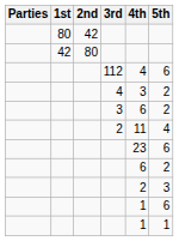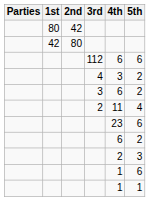 <table class="wikitable" style="text-align:right;">
 <tr>
 <th style="text-align:left;">Parties</th>
 <th>1st</th>
 <th>2nd</th>
 <th>3rd</th>
 <th>4th</th>
 <th>5th</th>
 </tr>
 <tr>
 <td style="text-align:left;"></td>
 <td>80</td>
 <td>42</td>
 <td></td>
 <td></td>
 <td></td>
 </tr>
 <tr>
 <td style="text-align:left;"></td>
 <td>42</td>
 <td>80</td>
 <td></td>
 <td></td>
 <td></td>
 </tr>
 <tr>
 <td style="text-align:left;"></td>
 <td></td>
 <td></td>
 <td>112</td>
-<td>4</td>
+<td>6</td>
 <td>6</td>
 </tr>
 <tr>
 <td style="text-align:left;"></td>
 <td></td>
 <td></td>
 <td>4</td>
 <td>3</td>
 <td>2</td>
 </tr>
 <tr>
 <td style="text-align:left;"></td>
 <td></td>
 <td></td>
 <td>3</td>
 <td>6</td>
 <td>2</td>
 </tr>
 <tr>
 <td style="text-align:left;"></td>
 <td></td>
 <td></td>
 <td>2</td>
 <td>11</td>
 <td>4</td>
 </tr>
 <tr>
 <td style="text-align:left;"></td>
 <td></td>
 <td></td>
 <td></td>
 <td>23</td>
 <td>6</td>
 </tr>
 <tr>
 <td style="text-align:left;"></td>
 <td></td>
 <td></td>
 <td></td>
 <td>6</td>
 <td>2</td>
 </tr>
 <tr>
 <td style="text-align:left;"></td>
 <td></td>
 <td></td>
 <td></td>
 <td>2</td>
 <td>3</td>
 </tr>
 <tr>
 <td style="text-align:left;"></td>
 <td></td>
 <td></td>
 <td></td>
 <td>1</td>
 <td>6</td>
 </tr>
 <tr>
 <td style="text-align:left;"></td>
 <td></td>
 <td></td>
 <td></td>
 <td>1</td>
 <td>1</td>
 </tr>
 </table>
